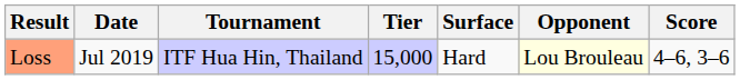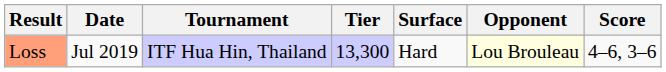 <table class="sortable wikitable">
 <tr>
 <th>Result</th>
 <th>Date</th>
 <th>Tournament</th>
 <th>Tier</th>
 <th>Surface</th>
 <th>Opponent</th>
 <th class="unsortable">Score</th>
 </tr>
 <tr>
 <td bgcolor="FFA07A">Loss</td>
 <td>Jul 2019</td>
 <td bgcolor=ccccff>ITF Hua Hin, Thailand</td>
-<td bgcolor=ccccff>15,000</td>
+<td bgcolor=ccccff>13,300</td>
 <td>Hard</td>
 <td style="background: lightyellow;"> Lou Brouleau</td>
 <td>4–6, 3–6</td>
 </tr>
 </table>
